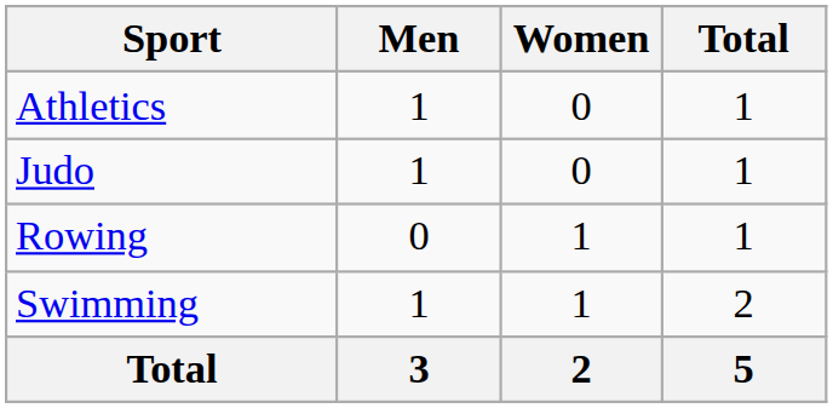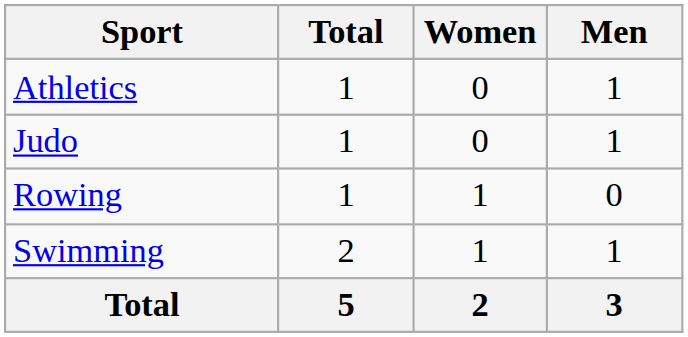 <table class="wikitable sortable" style="text-align:center;">
 <tr>
 <th width=120>Sport</th>
+<th width=55>Total</th>
+<th width=55>Women</th>
 <th width=55>Men</th>
-<th width=55>Women</th>
-<th width=55>Total</th>
 </tr>
 <tr>
 <td align=left><a href='#'>Athletics</a></td>
 <td>1</td>
 <td>0</td>
 <td>1</td>
 </tr>
 <tr>
 <td align=left><a href='#'>Judo</a></td>
 <td>1</td>
 <td>0</td>
 <td>1</td>
 </tr>
 <tr>
 <td align=left><a href='#'>Rowing</a></td>
+<td>1</td>
+<td>1</td>
 <td>0</td>
+</tr>
+<tr>
+<td align=left><a href='#'>Swimming</a></td>
+<td>2</td>
 <td>1</td>
 <td>1</td>
 </tr>
 <tr>
-<td align=left><a href='#'>Swimming</a></td>
-<td>1</td>
-<td>1</td>
-<td>2</td>
-</tr>
-<tr>
 <th>Total</th>
+<th>5</th>
+<th>2</th>
 <th>3</th>
-<th>2</th>
-<th>5</th>
 </tr>
 </table>
